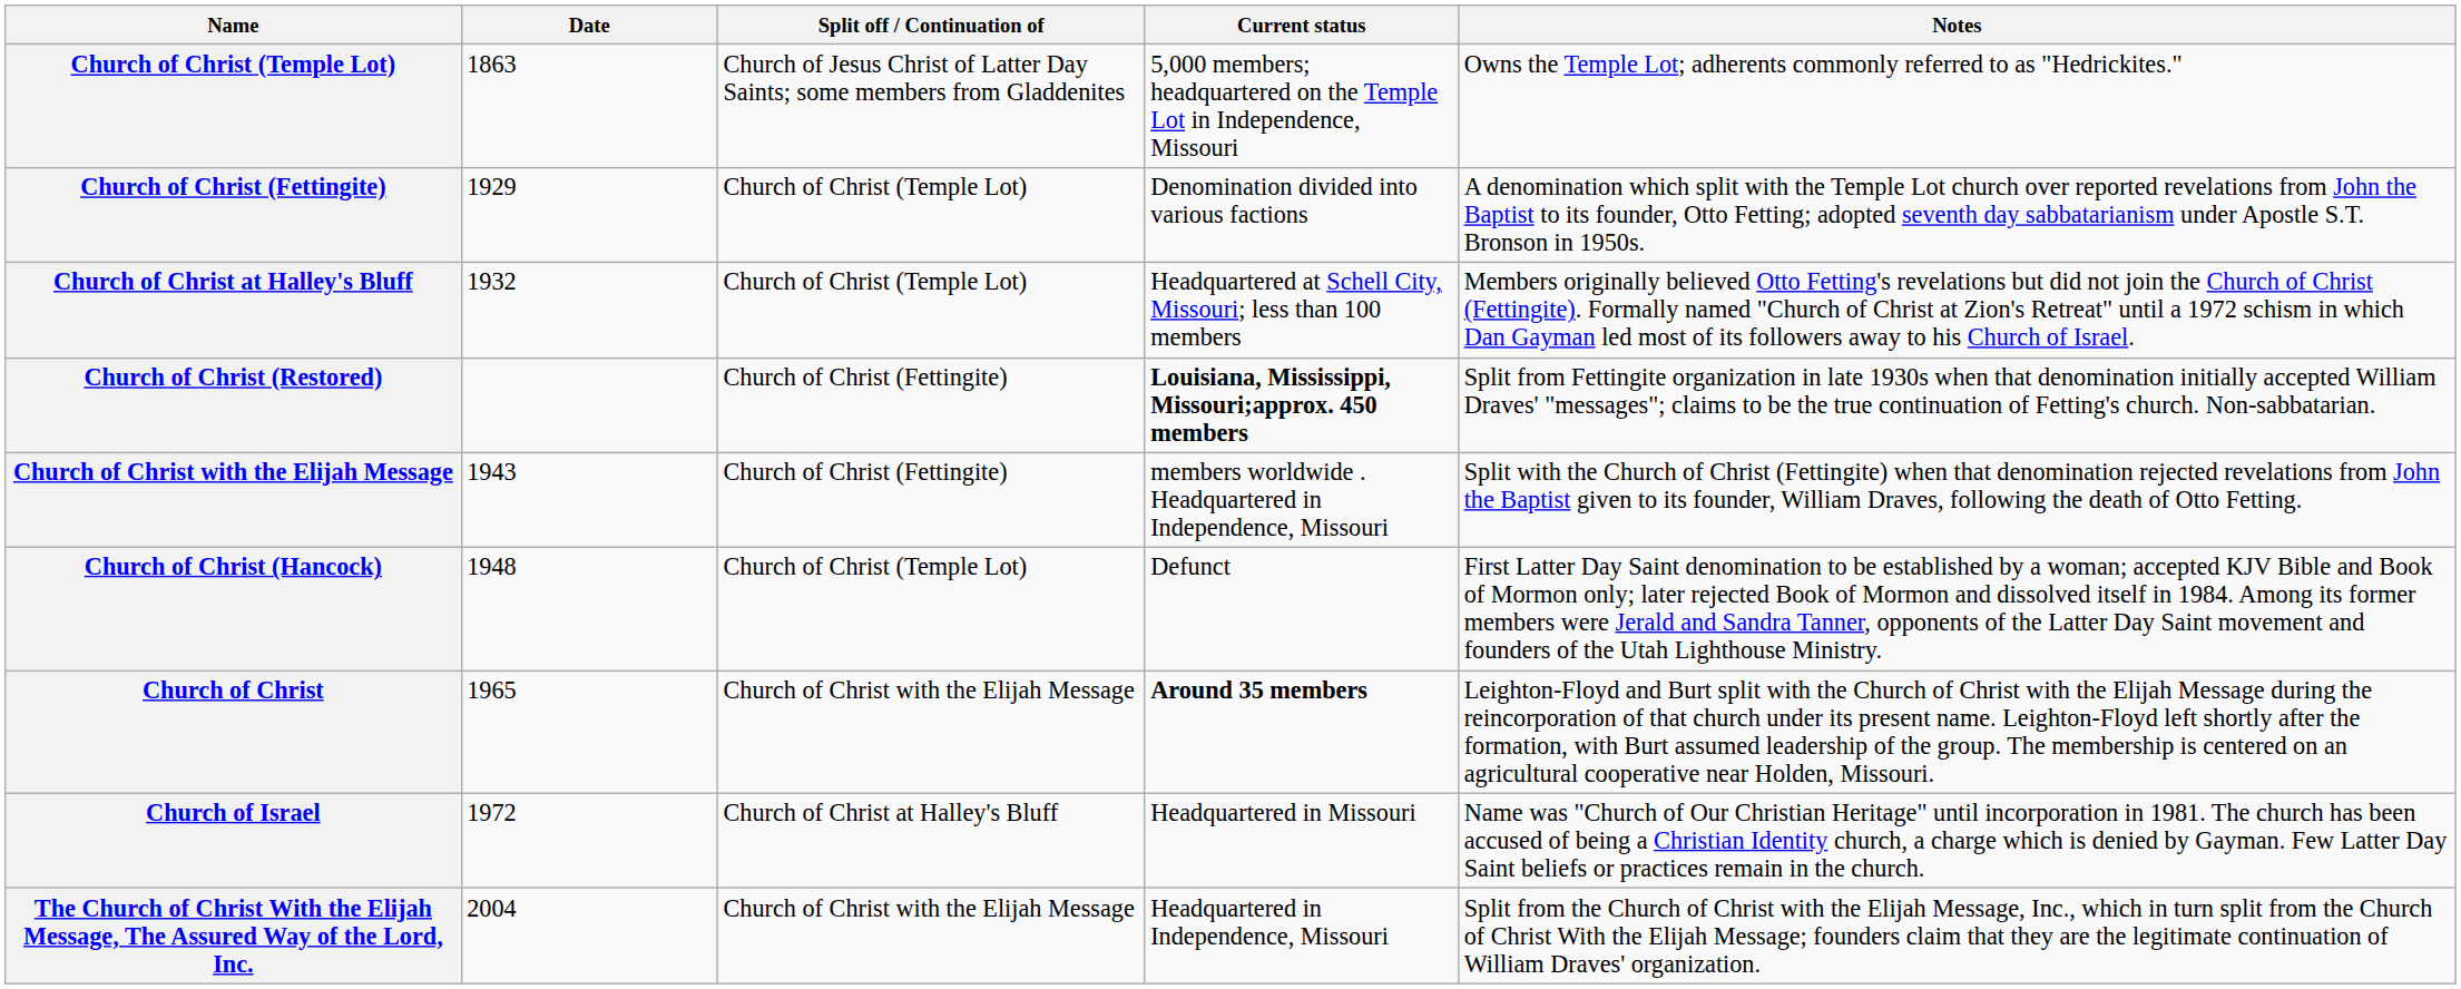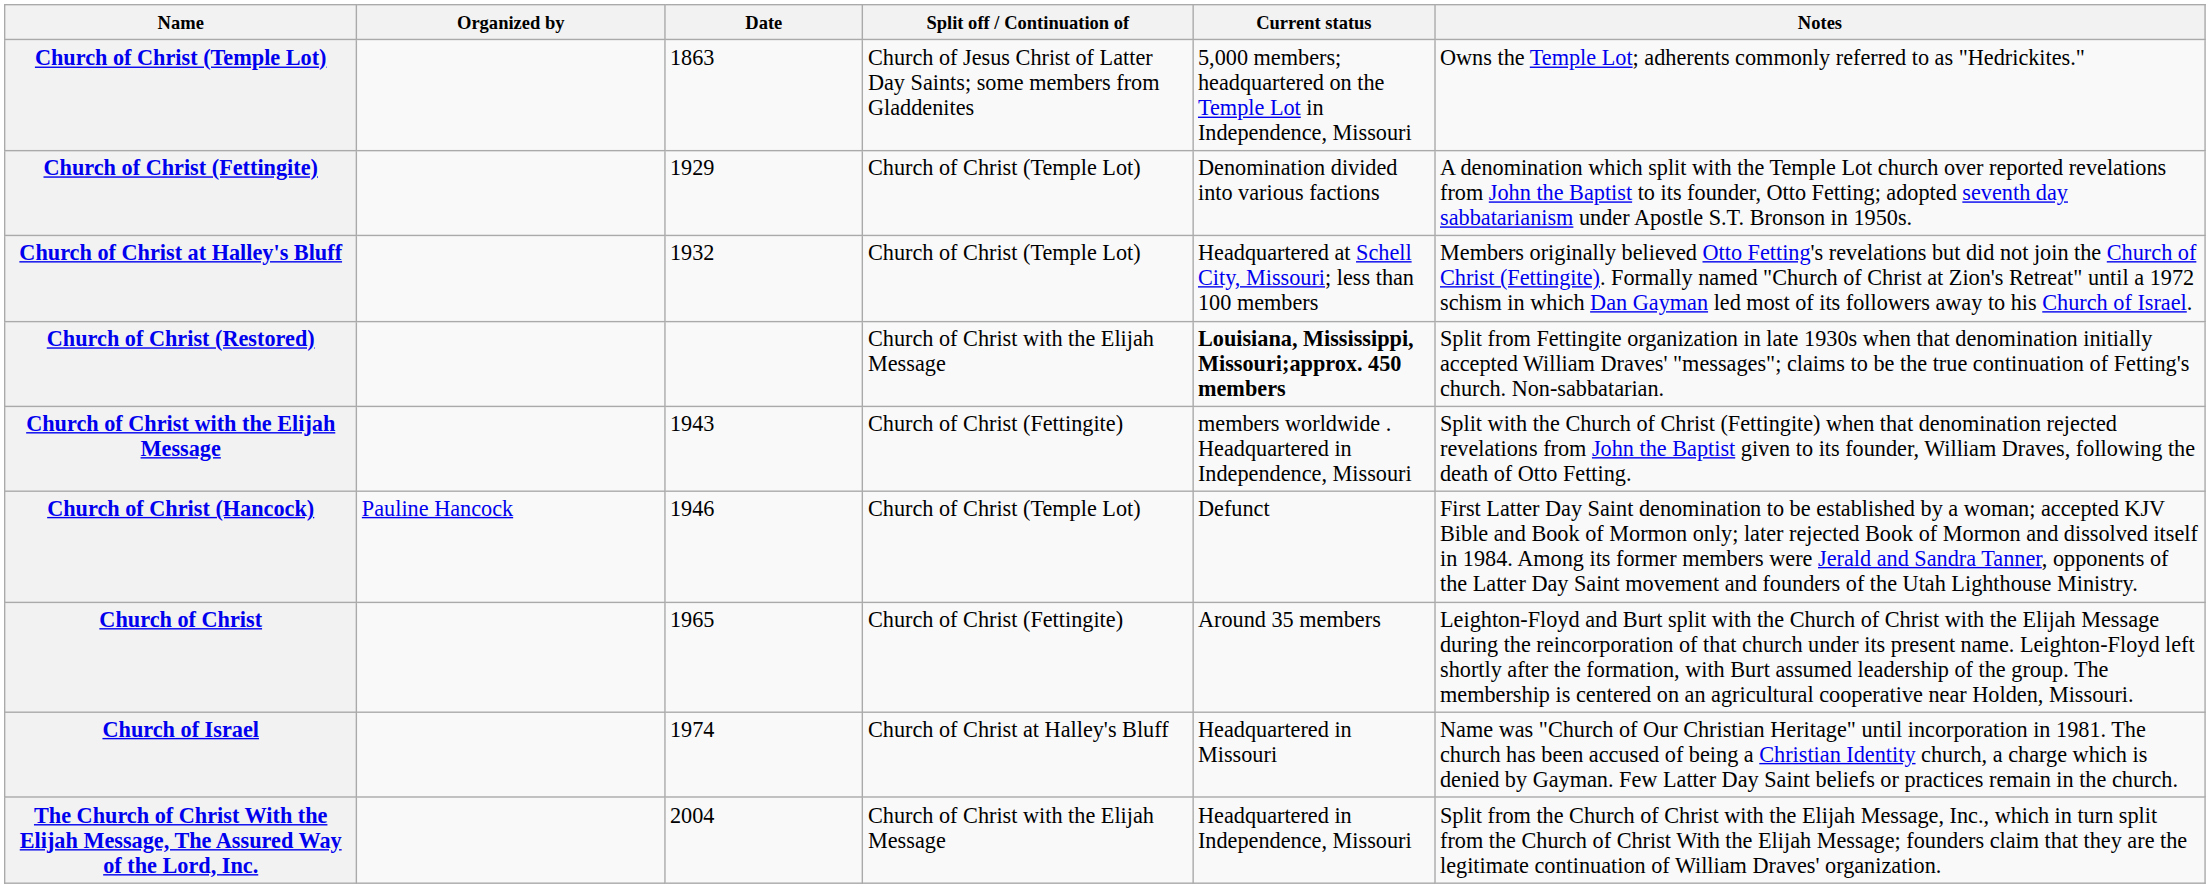 <table class="wikitable sortable" style="width: 100%;">
 <tr>
 <th width="16%"><small>Name</small></th>
+<th width="14%"><small>Organized by</small></th>
 <th width="9%"><small>Date</small></th>
 <th width="15%" class="unsortable"><small>Split off / Continuation of</small></th>
 <th width="11%" class="unsortable"><small>Current status</small></th>
 <th width="35%" class="unsortable"><small>Notes</small></th>
 </tr>
 <tr valign="top">
 <th><a href='#'>Church of Christ (Temple Lot)</a></th>
+<td></td>
 <td>1863</td>
 <td>Church of Jesus Christ of Latter Day Saints; some members from Gladdenites</td>
 <td>5,000 members; headquartered on the <a href='#'>Temple Lot</a> in Independence, Missouri</td>
 <td>Owns the <a href='#'>Temple Lot</a>; adherents commonly referred to as "Hedrickites."</td>
 </tr>
 <tr valign="top">
 <th><a href='#'>Church of Christ (Fettingite)</a></th>
+<td></td>
 <td>1929</td>
 <td>Church of Christ (Temple Lot)</td>
 <td>Denomination divided into various factions</td>
 <td>A denomination which split with the Temple Lot church over reported revelations from <a href='#'>John the Baptist</a> to its founder, Otto Fetting; adopted <a href='#'>seventh day sabbatarianism</a> under Apostle S.T. Bronson in 1950s.</td>
 </tr>
 <tr valign="top">
 <th><a href='#'>Church of Christ at Halley's Bluff</a></th>
+<td></td>
 <td>1932</td>
 <td>Church of Christ (Temple Lot)</td>
 <td>Headquartered at <a href='#'>Schell City, Missouri</a>; less than 100 members</td>
 <td>Members originally believed <a href='#'>Otto Fetting</a>'s revelations but did not join the <a href='#'>Church of Christ (Fettingite)</a>. Formally named "Church of Christ at Zion's Retreat" until a 1972 schism in which <a href='#'>Dan Gayman</a> led most of its followers away to his <a href='#'>Church of Israel</a>.</td>
 </tr>
 <tr valign="top">
 <th><a href='#'>Church of Christ (Restored)</a></th>
 <td></td>
-<td>Church of Christ (Fettingite)</td>
+<td></td>
+<td>Church of Christ with the Elijah Message</td>
 <td><strong>Louisiana, Mississippi, Missouri;approx. 450 members</strong></td>
 <td>Split from Fettingite organization in late 1930s when that denomination initially accepted William Draves' "messages"; claims to be the true continuation of Fetting's church. Non-sabbatarian.</td>
 </tr>
 <tr valign="top">
 <th><a href='#'>Church of Christ with the Elijah Message</a></th>
+<td></td>
 <td>1943</td>
 <td>Church of Christ (Fettingite)</td>
 <td> members worldwide . Headquartered in Independence, Missouri</td>
 <td>Split with the Church of Christ (Fettingite) when that denomination rejected revelations from <a href='#'>John the Baptist</a> given to its founder, William Draves, following the death of Otto Fetting.</td>
 </tr>
 <tr valign="top">
 <th><a href='#'>Church of Christ (Hancock)</a></th>
-<td>1948</td>
+<td><a href='#'>Pauline Hancock</a></td>
+<td>1946</td>
 <td>Church of Christ (Temple Lot)</td>
 <td>Defunct </td>
 <td>First Latter Day Saint denomination to be established by a woman; accepted KJV Bible and Book of Mormon only; later rejected Book of Mormon and dissolved itself in 1984. Among its former members were <a href='#'>Jerald and Sandra Tanner</a>, opponents of the Latter Day Saint movement and founders of the Utah Lighthouse Ministry.</td>
 </tr>
 <tr valign="top">
 <th><a href='#'>Church of Christ</a></th>
+<td></td>
 <td>1965</td>
-<td>Church of Christ with the Elijah Message</td>
-<td><strong>Around 35 members</strong></td>
+<td>Church of Christ (Fettingite)</td>
+<td>Around 35 members</td>
 <td>Leighton-Floyd and Burt split with the Church of Christ with the Elijah Message during the reincorporation of that church under its present name. Leighton-Floyd left shortly after the formation, with Burt assumed leadership of the group. The membership is centered on an agricultural cooperative near Holden, Missouri.</td>
 </tr>
 <tr valign="top">
 <th><a href='#'>Church of Israel</a></th>
-<td>1972</td>
+<td></td>
+<td>1974</td>
 <td>Church of Christ at Halley's Bluff</td>
 <td>Headquartered in Missouri</td>
 <td>Name was "Church of Our Christian Heritage" until incorporation in 1981. The church has been accused of being a <a href='#'>Christian Identity</a> church, a charge which is denied by Gayman. Few Latter Day Saint beliefs or practices remain in the church.</td>
 </tr>
 <tr valign="top">
 <th><a href='#'>The Church of Christ With the Elijah Message, The Assured Way of the Lord, Inc.</a></th>
+<td></td>
 <td>2004</td>
 <td>Church of Christ with the Elijah Message</td>
 <td>Headquartered in Independence, Missouri</td>
 <td>Split from the Church of Christ with the Elijah Message, Inc., which in turn split from the Church of Christ With the Elijah Message; founders claim that they are the legitimate continuation of William Draves' organization.</td>
 </tr>
 </table>
